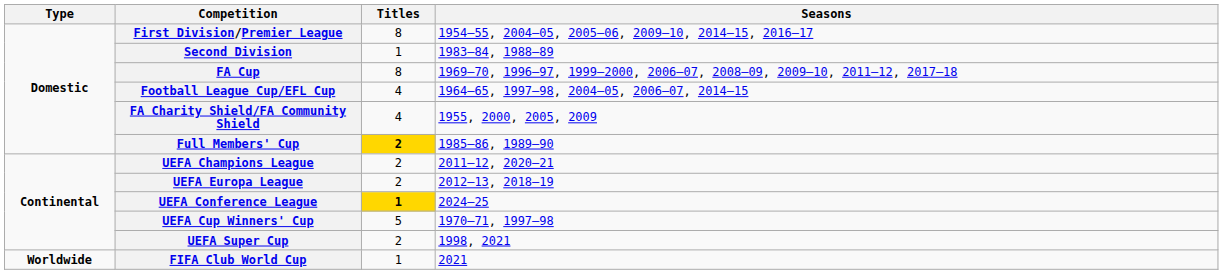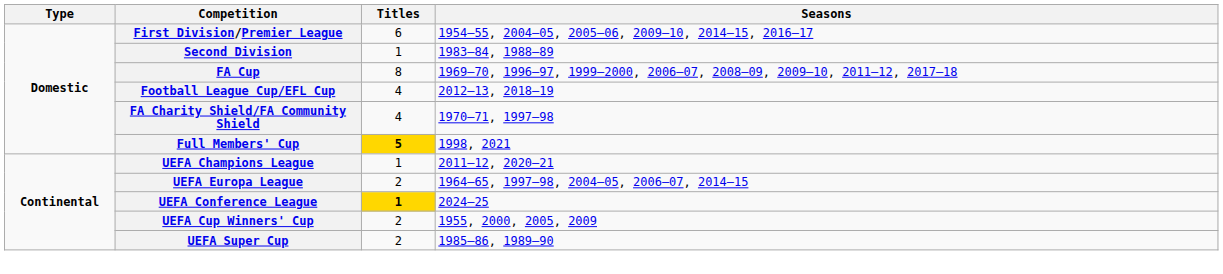 <table class="wikitable plainrowheaders" style="font-size:95%; text-align:center;">
 <tr>
 <th style="width: 1%;">Type</th>
 <th style="width: 5%;">Competition</th>
 <th style="width: 1%;">Titles</th>
 <th style="width: 21%;">Seasons</th>
 </tr>
 <tr>
 <td rowspan="6"><strong>Domestic</strong></td>
 <th scope=row><a href='#'>First Division</a>/<a href='#'>Premier League</a></th>
-<td align="center">8</td>
+<td align="center">6</td>
 <td align="left"><a href='#'>1954–55</a>, <a href='#'>2004–05</a>, <a href='#'>2005–06</a>, <a href='#'>2009–10</a>, <a href='#'>2014–15</a>, <a href='#'>2016–17</a></td>
 </tr>
 <tr>
 <th scope=row><a href='#'>Second Division</a></th>
 <td align="center">1</td>
 <td align="left"><a href='#'>1983–84</a>, <a href='#'>1988–89</a></td>
 </tr>
 <tr>
 <th scope=row><a href='#'>FA Cup</a></th>
 <td align="center">8</td>
 <td align="left"><a href='#'>1969–70</a>, <a href='#'>1996–97</a>, <a href='#'>1999–2000</a>, <a href='#'>2006–07</a>, <a href='#'>2008–09</a>, <a href='#'>2009–10</a>, <a href='#'>2011–12</a>, <a href='#'>2017–18</a></td>
 </tr>
 <tr>
 <th scope=row><a href='#'>Football League Cup/EFL Cup</a></th>
 <td align="center">4</td>
-<td align="left"><a href='#'>1964–65</a>, <a href='#'>1997–98</a>, <a href='#'>2004–05</a>, <a href='#'>2006–07</a>, <a href='#'>2014–15</a></td>
+<td align="left"><a href='#'>2012–13</a>, <a href='#'>2018–19</a></td>
 </tr>
 <tr>
 <th scope=row><a href='#'>FA Charity Shield/FA Community Shield</a></th>
 <td align="center">4</td>
-<td align="left"><a href='#'>1955</a>, <a href='#'>2000</a>, <a href='#'>2005</a>, <a href='#'>2009</a></td>
+<td align="left"><a href='#'>1970–71</a>, <a href='#'>1997–98</a></td>
 </tr>
 <tr>
 <th scope=row><a href='#'>Full Members' Cup</a></th>
-<td style="background-color:gold" align="center"><strong>2</strong></td>
-<td align="left"><a href='#'>1985–86</a>, <a href='#'>1989–90</a></td>
+<td style="background-color:gold" align="center"><strong>5</strong></td>
+<td align="left"><a href='#'>1998</a>, <a href='#'>2021</a></td>
 </tr>
 <tr>
 <td rowspan="5"><strong>Continental</strong></td>
 <th scope=row><a href='#'>UEFA Champions League</a></th>
-<td align="center">2</td>
+<td align="center">1</td>
 <td align="left"><a href='#'>2011–12</a>, <a href='#'>2020–21</a></td>
 </tr>
 <tr>
 <th scope=row><a href='#'>UEFA Europa League</a></th>
 <td align="center">2</td>
-<td align="left"><a href='#'>2012–13</a>, <a href='#'>2018–19</a></td>
+<td align="left"><a href='#'>1964–65</a>, <a href='#'>1997–98</a>, <a href='#'>2004–05</a>, <a href='#'>2006–07</a>, <a href='#'>2014–15</a></td>
 </tr>
 <tr>
 <th scope=row><a href='#'>UEFA Conference League</a></th>
 <td style="background-color:gold" align="center"><strong>1</strong></td>
 <td align="left"><a href='#'>2024–25</a></td>
 </tr>
 <tr>
 <th scope=row><a href='#'>UEFA Cup Winners' Cup</a></th>
-<td align="center">5</td>
-<td align="left"><a href='#'>1970–71</a>, <a href='#'>1997–98</a></td>
+<td align="center">2</td>
+<td align="left"><a href='#'>1955</a>, <a href='#'>2000</a>, <a href='#'>2005</a>, <a href='#'>2009</a></td>
 </tr>
 <tr>
 <th scope=row><a href='#'>UEFA Super Cup</a></th>
 <td align="center">2</td>
-<td align="left"><a href='#'>1998</a>, <a href='#'>2021</a></td>
-</tr>
-<tr>
-<td><strong>Worldwide</strong></td>
-<th scope=row><a href='#'>FIFA Club World Cup</a></th>
-<td align="center">1</td>
-<td align="left"><a href='#'>2021</a></td>
+<td align="left"><a href='#'>1985–86</a>, <a href='#'>1989–90</a></td>
 </tr>
 </table>
